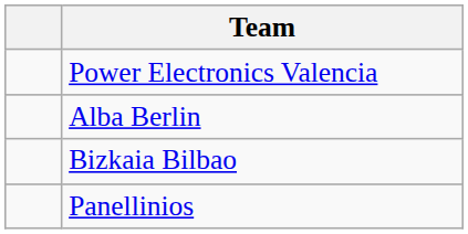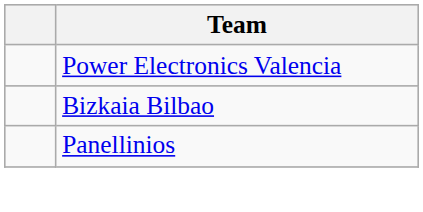 <table class="wikitable" style="text-align:center">
 <tr>
 <th width=25></th>
 <th width=220>Team</th>
 </tr>
 <tr>
 <td></td>
 <td align=left> <a href='#'>Power Electronics Valencia</a></td>
 </tr>
 <tr>
 <td></td>
-<td align=left> <a href='#'>Alba Berlin</a></td>
-</tr>
-<tr>
-<td></td>
 <td align=left> <a href='#'>Bizkaia Bilbao</a></td>
 </tr>
 <tr>
 <td></td>
 <td align=left> <a href='#'>Panellinios</a></td>
 </tr>
 </table>
